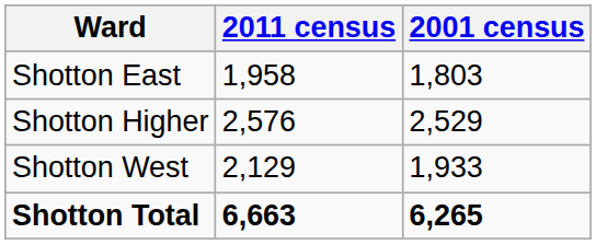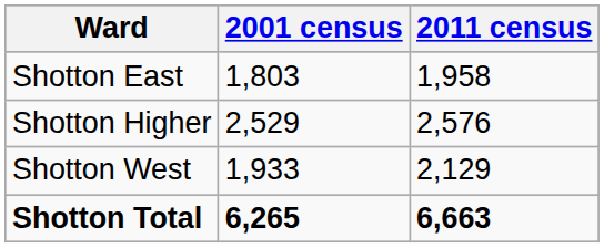 <table class="wikitable">
 <tr>
 <th>Ward</th>
+<th><a href='#'>2001 census</a></th>
 <th><a href='#'>2011 census</a></th>
-<th><a href='#'>2001 census</a></th>
 </tr>
 <tr>
 <td>Shotton East</td>
+<td>1,803</td>
 <td>1,958</td>
-<td>1,803</td>
 </tr>
 <tr>
 <td>Shotton Higher</td>
+<td>2,529</td>
 <td>2,576</td>
-<td>2,529</td>
 </tr>
 <tr>
 <td>Shotton West</td>
+<td>1,933</td>
 <td>2,129</td>
-<td>1,933</td>
 </tr>
 <tr>
 <td><strong>Shotton Total</strong></td>
+<td><strong>6,265</strong></td>
 <td><strong>6,663</strong></td>
-<td><strong>6,265</strong></td>
 </tr>
 </table>
